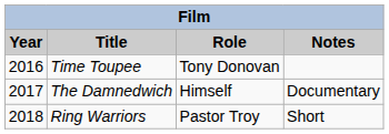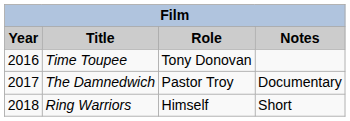 <table class="wikitable">
 <tr>
 <th colspan=4 style="background:#B0C4DE;">Film</th>
 </tr>
 <tr align="center">
 <th style="background: #CCCCCC;">Year</th>
 <th style="background: #CCCCCC;">Title</th>
 <th style="background: #CCCCCC;">Role</th>
 <th style="background: #CCCCCC;">Notes</th>
 </tr>
 <tr>
 <td>2016</td>
 <td><em>Time Toupee</em></td>
 <td>Tony Donovan</td>
 <td></td>
 </tr>
 <tr>
 <td>2017</td>
 <td><em>The Damnedwich</em></td>
-<td>Himself</td>
+<td>Pastor Troy</td>
 <td>Documentary</td>
 </tr>
 <tr>
 <td>2018</td>
 <td><em>Ring Warriors</em></td>
-<td>Pastor Troy</td>
+<td>Himself</td>
 <td>Short</td>
 </tr>
 </table>
